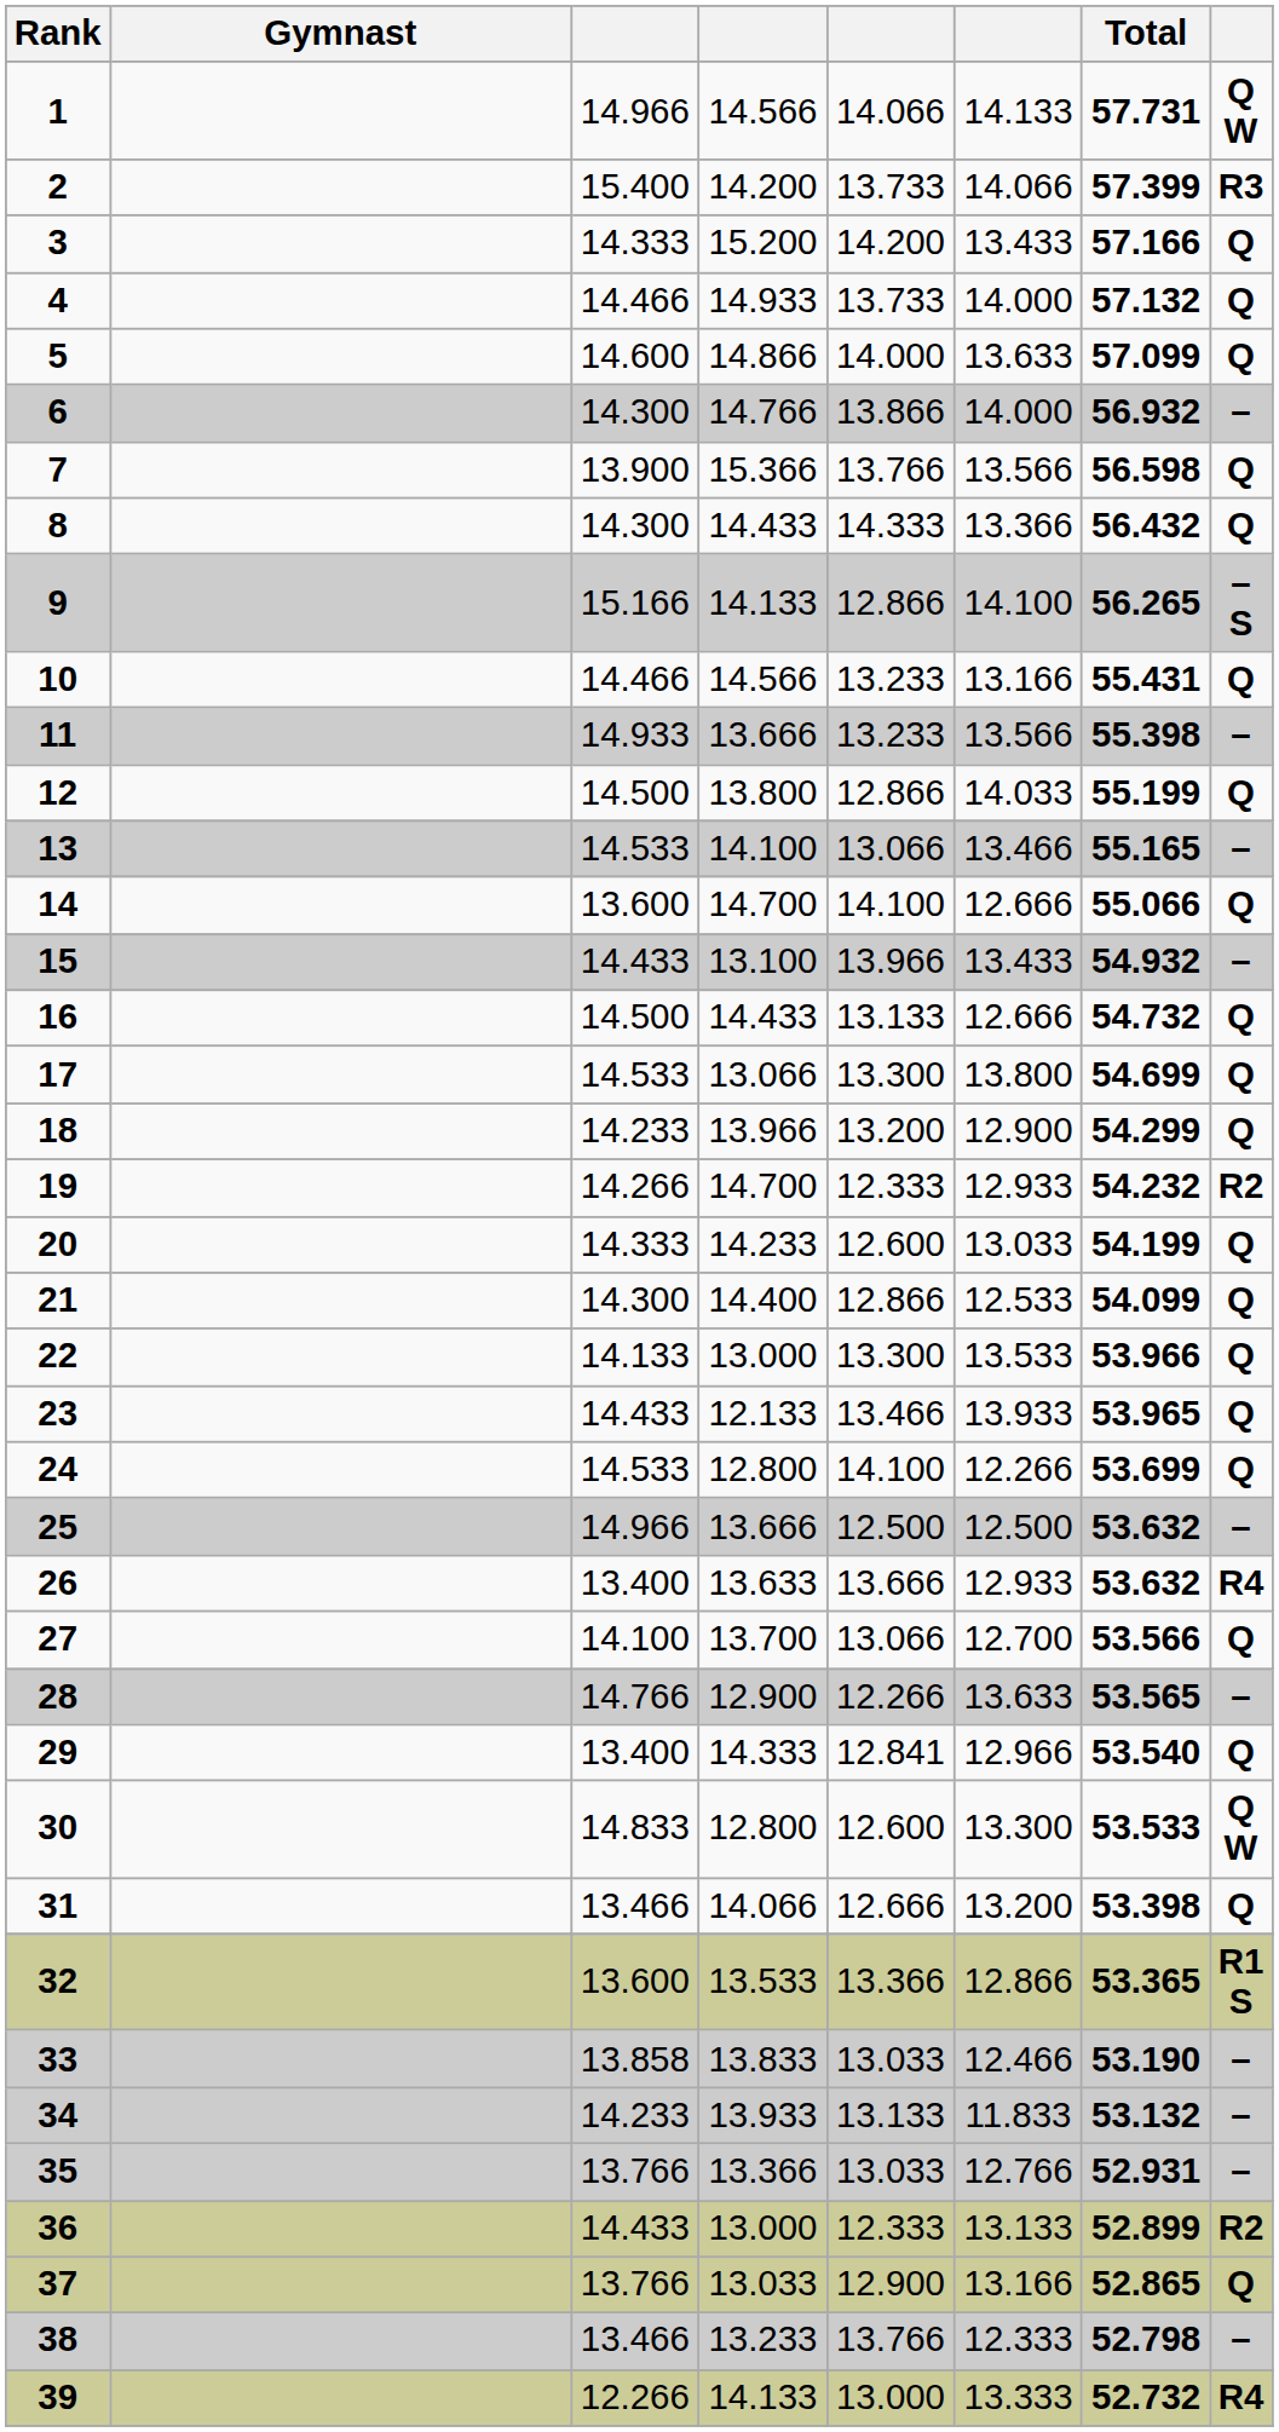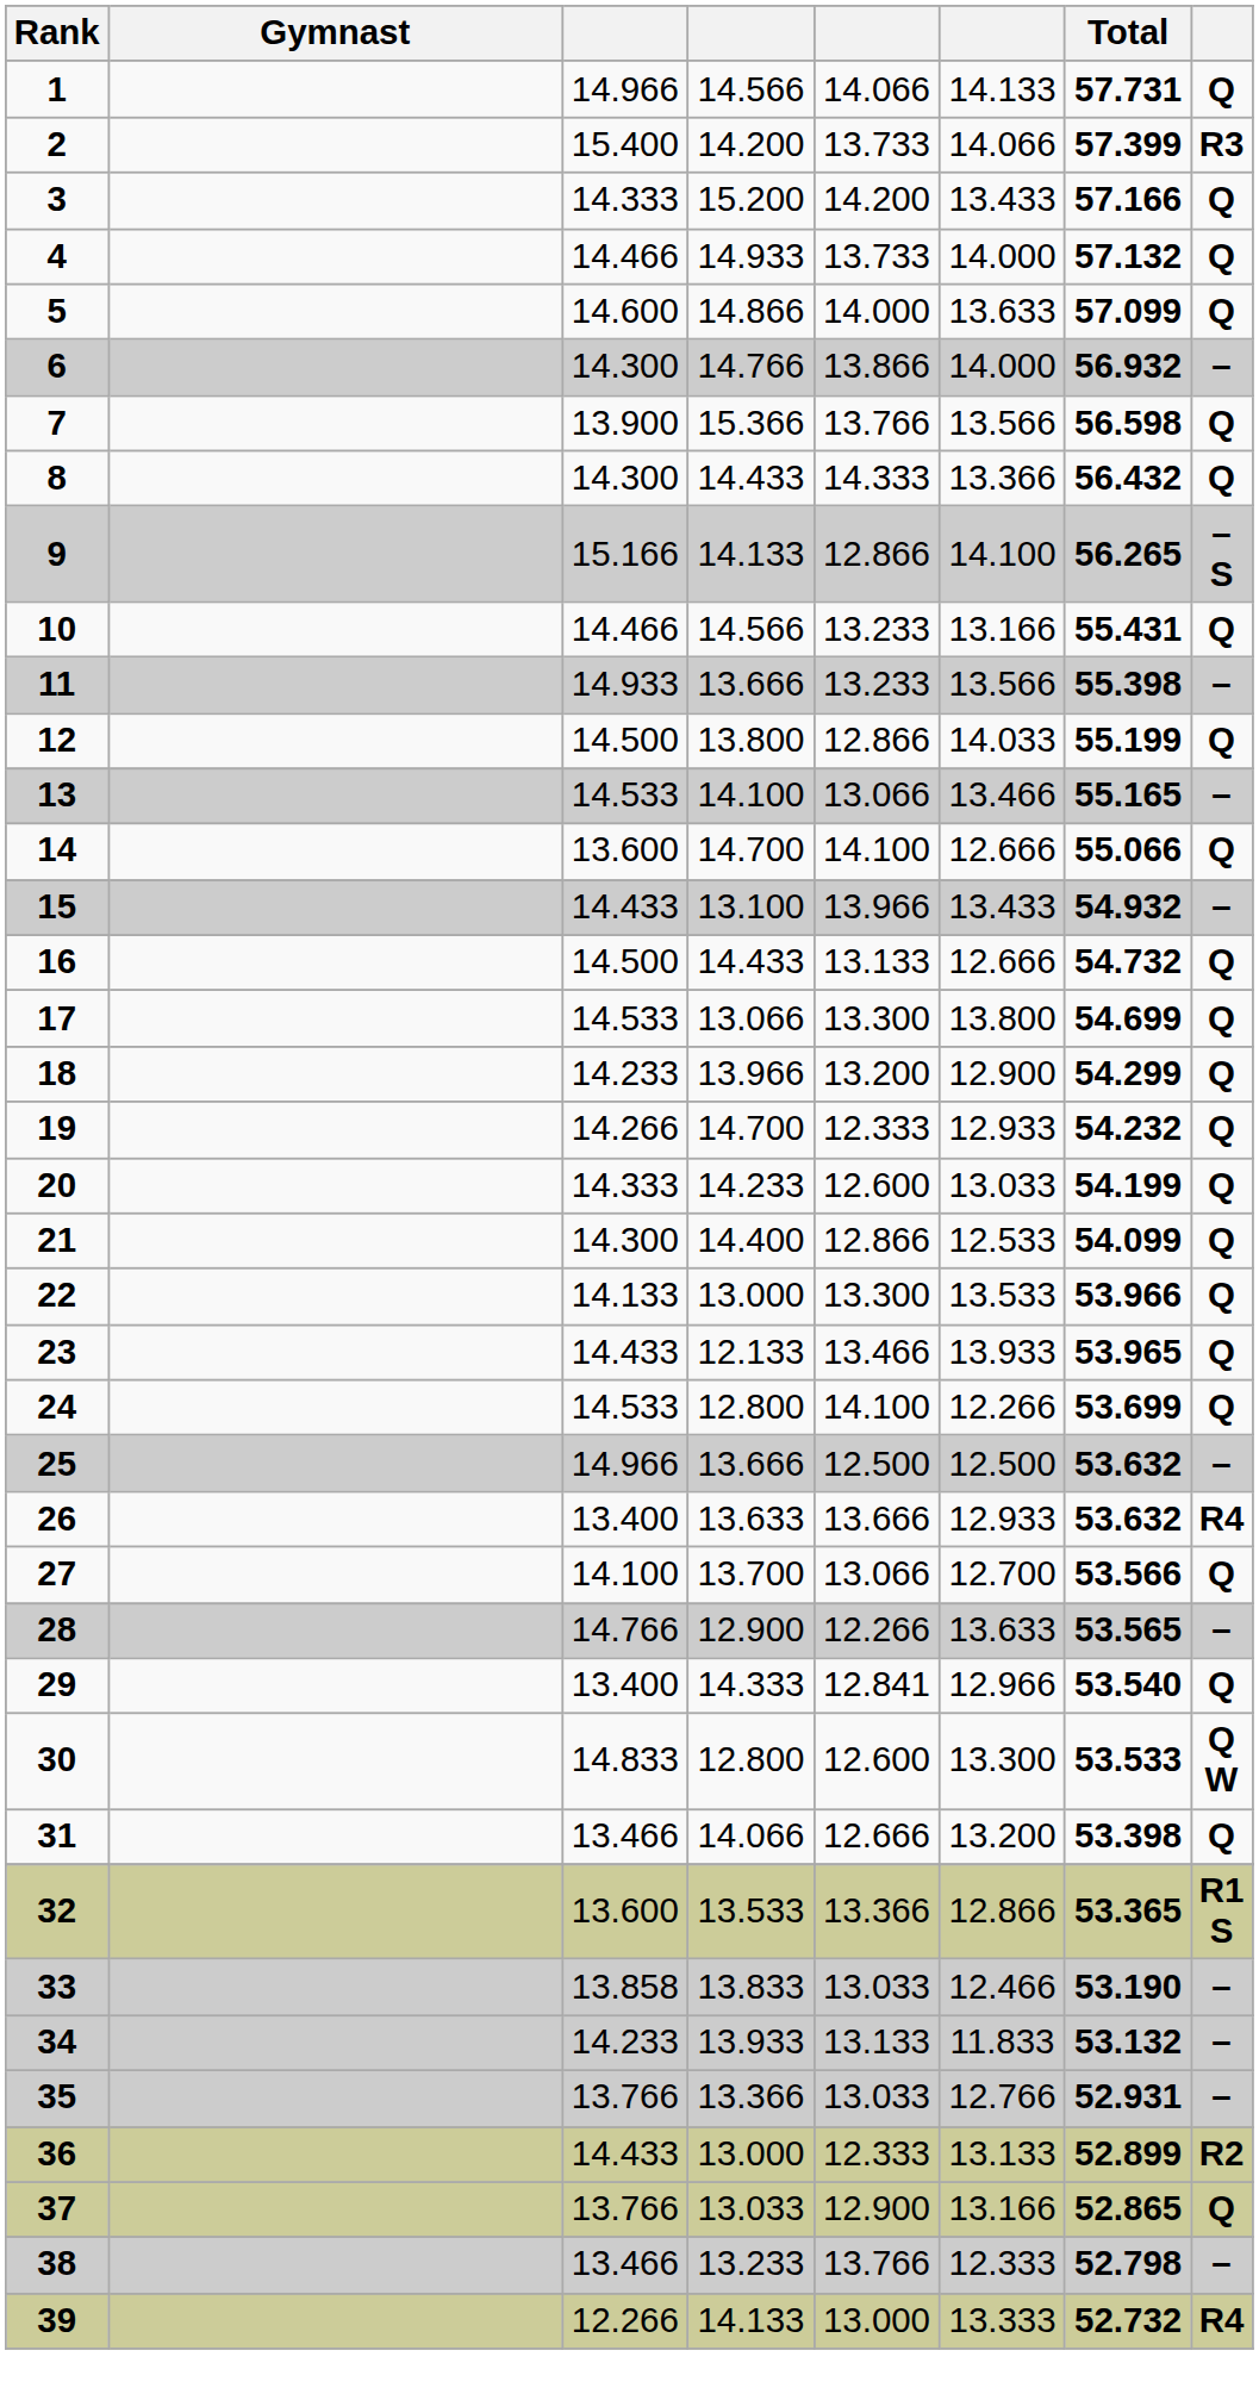 <table class="wikitable sortable" style="text-align:center; font-size:100%">
 <tr>
 <th scope="col" style="width:15px;">Rank</th>
 <th scope="col" style="width:200px;">Gymnast</th>
 <th scope="col" style="width:50px;"></th>
 <th scope="col" style="width:50px;"></th>
 <th scope="col" style="width:50px;"></th>
 <th scope="col" style="width:50px;"></th>
 <th scope="col" style="width:50px;">Total</th>
 <th scope="col" style="width:15px;"></th>
 </tr>
 <tr>
 <td scope="row" style="text-align:center;"><strong>1</strong></td>
 <td style="text-align:left;"></td>
 <td>14.966</td>
 <td>14.566</td>
 <td>14.066</td>
 <td>14.133</td>
 <td><strong>57.731</strong></td>
-<td><strong>Q W</strong></td>
+<td><strong>Q</strong></td>
 </tr>
 <tr>
 <td scope="row" style="text-align:center;"><strong>2</strong></td>
 <td style="text-align:left;"></td>
 <td>15.400</td>
 <td>14.200</td>
 <td>13.733</td>
 <td>14.066</td>
 <td><strong>57.399</strong></td>
 <td><strong>R3</strong></td>
 </tr>
 <tr>
 <td scope="row" style="text-align:center;"><strong>3</strong></td>
 <td style="text-align:left;"></td>
 <td>14.333</td>
 <td>15.200</td>
 <td>14.200</td>
 <td>13.433</td>
 <td><strong>57.166</strong></td>
 <td><strong>Q</strong></td>
 </tr>
 <tr>
 <td scope="row" style="text-align:center;"><strong>4</strong></td>
 <td style="text-align:left;"></td>
 <td>14.466</td>
 <td>14.933</td>
 <td>13.733</td>
 <td>14.000</td>
 <td><strong>57.132</strong></td>
 <td><strong>Q</strong></td>
 </tr>
 <tr>
 <td scope="row" style="text-align:center;"><strong>5</strong></td>
 <td style="text-align:left;"></td>
 <td>14.600</td>
 <td>14.866</td>
 <td>14.000</td>
 <td>13.633</td>
 <td><strong>57.099</strong></td>
 <td><strong>Q</strong></td>
 </tr>
 <tr style="background:#cccccc;">
 <td scope="row" style="text-align:center;"><strong>6</strong></td>
 <td style="text-align:left;"></td>
 <td>14.300</td>
 <td>14.766</td>
 <td>13.866</td>
 <td>14.000</td>
 <td><strong>56.932</strong></td>
 <td><strong>–</strong></td>
 </tr>
 <tr>
 <td scope="row" style="text-align:center;"><strong>7</strong></td>
 <td style="text-align:left;"></td>
 <td>13.900</td>
 <td>15.366</td>
 <td>13.766</td>
 <td>13.566</td>
 <td><strong>56.598</strong></td>
 <td><strong>Q</strong></td>
 </tr>
 <tr>
 <td scope="row" style="text-align:center;"><strong>8</strong></td>
 <td style="text-align:left;"></td>
 <td>14.300</td>
 <td>14.433</td>
 <td>14.333</td>
 <td>13.366</td>
 <td><strong>56.432</strong></td>
 <td><strong>Q</strong></td>
 </tr>
 <tr style="background:#cccccc;">
 <td scope="row" style="text-align:center;"><strong>9</strong></td>
 <td style="text-align:left;"></td>
 <td>15.166</td>
 <td>14.133</td>
 <td>12.866</td>
 <td>14.100</td>
 <td><strong>56.265</strong></td>
 <td><strong>–  S</strong></td>
 </tr>
 <tr>
 <td scope="row" style="text-align:center;"><strong>10</strong></td>
 <td style="text-align:left;"></td>
 <td>14.466</td>
 <td>14.566</td>
 <td>13.233</td>
 <td>13.166</td>
 <td><strong>55.431</strong></td>
 <td><strong>Q</strong></td>
 </tr>
 <tr style="background:#cccccc;">
 <td scope="row" style="text-align:center;"><strong>11</strong></td>
 <td style="text-align:left;"></td>
 <td>14.933</td>
 <td>13.666</td>
 <td>13.233</td>
 <td>13.566</td>
 <td><strong>55.398</strong></td>
 <td><strong>–</strong></td>
 </tr>
 <tr>
 <td scope="row" style="text-align:center;"><strong>12</strong></td>
 <td style="text-align:left;"></td>
 <td>14.500</td>
 <td>13.800</td>
 <td>12.866</td>
 <td>14.033</td>
 <td><strong>55.199</strong></td>
 <td><strong>Q</strong></td>
 </tr>
 <tr style="background:#cccccc;">
 <td scope="row" style="text-align:center;"><strong>13</strong></td>
 <td style="text-align:left;"></td>
 <td>14.533</td>
 <td>14.100</td>
 <td>13.066</td>
 <td>13.466</td>
 <td><strong>55.165</strong></td>
 <td><strong>–</strong></td>
 </tr>
 <tr>
 <td scope="row" style="text-align:center;"><strong>14</strong></td>
 <td style="text-align:left;"></td>
 <td>13.600</td>
 <td>14.700</td>
 <td>14.100</td>
 <td>12.666</td>
 <td><strong>55.066</strong></td>
 <td><strong>Q</strong></td>
 </tr>
 <tr style="background:#cccccc;">
 <td scope="row" style="text-align:center;"><strong>15</strong></td>
 <td style="text-align:left;"></td>
 <td>14.433</td>
 <td>13.100</td>
 <td>13.966</td>
 <td>13.433</td>
 <td><strong>54.932</strong></td>
 <td><strong>–</strong></td>
 </tr>
 <tr>
 <td scope="row" style="text-align:center;"><strong>16</strong></td>
 <td style="text-align:left;"></td>
 <td>14.500</td>
 <td>14.433</td>
 <td>13.133</td>
 <td>12.666</td>
 <td><strong>54.732</strong></td>
 <td><strong>Q</strong></td>
 </tr>
 <tr>
 <td scope="row" style="text-align:center;"><strong>17</strong></td>
 <td style="text-align:left;"></td>
 <td>14.533</td>
 <td>13.066</td>
 <td>13.300</td>
 <td>13.800</td>
 <td><strong>54.699</strong></td>
 <td><strong>Q</strong></td>
 </tr>
 <tr>
 <td scope="row" style="text-align:center;"><strong>18</strong></td>
 <td style="text-align:left;"></td>
 <td>14.233</td>
 <td>13.966</td>
 <td>13.200</td>
 <td>12.900</td>
 <td><strong>54.299</strong></td>
 <td><strong>Q</strong></td>
 </tr>
 <tr>
 <td scope="row" style="text-align:center;"><strong>19</strong></td>
 <td style="text-align:left;"></td>
 <td>14.266</td>
 <td>14.700</td>
 <td>12.333</td>
 <td>12.933</td>
 <td><strong>54.232</strong></td>
-<td><strong>R2</strong></td>
+<td><strong>Q</strong></td>
 </tr>
 <tr>
 <td scope="row" style="text-align:center;"><strong>20</strong></td>
 <td style="text-align:left;"></td>
 <td>14.333</td>
 <td>14.233</td>
 <td>12.600</td>
 <td>13.033</td>
 <td><strong>54.199</strong></td>
 <td><strong>Q</strong></td>
 </tr>
 <tr>
 <td scope="row" style="text-align:center;"><strong>21</strong></td>
 <td style="text-align:left;"></td>
 <td>14.300</td>
 <td>14.400</td>
 <td>12.866</td>
 <td>12.533</td>
 <td><strong>54.099</strong></td>
 <td><strong>Q</strong></td>
 </tr>
 <tr>
 <td scope="row" style="text-align:center;"><strong>22</strong></td>
 <td style="text-align:left;"></td>
 <td>14.133</td>
 <td>13.000</td>
 <td>13.300</td>
 <td>13.533</td>
 <td><strong>53.966</strong></td>
 <td><strong>Q</strong></td>
 </tr>
 <tr>
 <td scope="row" style="text-align:center;"><strong>23</strong></td>
 <td style="text-align:left;"></td>
 <td>14.433</td>
 <td>12.133</td>
 <td>13.466</td>
 <td>13.933</td>
 <td><strong>53.965</strong></td>
 <td><strong>Q</strong></td>
 </tr>
 <tr>
 <td scope="row" style="text-align:center;"><strong>24</strong></td>
 <td style="text-align:left;"></td>
 <td>14.533</td>
 <td>12.800</td>
 <td>14.100</td>
 <td>12.266</td>
 <td><strong>53.699</strong></td>
 <td><strong>Q</strong></td>
 </tr>
 <tr style="background:#cccccc;">
 <td scope="row" style="text-align:center;"><strong>25</strong></td>
 <td style="text-align:left;"></td>
 <td>14.966</td>
 <td>13.666</td>
 <td>12.500</td>
 <td>12.500</td>
 <td><strong>53.632</strong></td>
 <td><strong>–</strong></td>
 </tr>
 <tr>
 <td scope="row" style="text-align:center;"><strong>26</strong></td>
 <td style="text-align:left;"></td>
 <td>13.400</td>
 <td>13.633</td>
 <td>13.666</td>
 <td>12.933</td>
 <td><strong>53.632</strong></td>
 <td><strong>R4</strong></td>
 </tr>
 <tr>
 <td scope="row" style="text-align:center;"><strong>27</strong></td>
 <td style="text-align:left;"></td>
 <td>14.100</td>
 <td>13.700</td>
 <td>13.066</td>
 <td>12.700</td>
 <td><strong>53.566</strong></td>
 <td><strong>Q</strong></td>
 </tr>
 <tr style="background:#cccccc;">
 <td scope="row" style="text-align:center;"><strong>28</strong></td>
 <td style="text-align:left;"></td>
 <td>14.766</td>
 <td>12.900</td>
 <td>12.266</td>
 <td>13.633</td>
 <td><strong>53.565</strong></td>
 <td><strong>–</strong></td>
 </tr>
 <tr>
 <td scope="row" style="text-align:center;"><strong>29</strong></td>
 <td style="text-align:left;"></td>
 <td>13.400</td>
 <td>14.333</td>
 <td>12.841</td>
 <td>12.966</td>
 <td><strong>53.540</strong></td>
 <td><strong>Q</strong></td>
 </tr>
 <tr>
 <td scope="row" style="text-align:center;"><strong>30</strong></td>
 <td style="text-align:left;"></td>
 <td>14.833</td>
 <td>12.800</td>
 <td>12.600</td>
 <td>13.300</td>
 <td><strong>53.533</strong></td>
 <td><strong>Q W</strong></td>
 </tr>
 <tr>
 <td scope="row" style="text-align:center;"><strong>31</strong></td>
 <td style="text-align:left;"></td>
 <td>13.466</td>
 <td>14.066</td>
 <td>12.666</td>
 <td>13.200</td>
 <td><strong>53.398</strong></td>
 <td><strong>Q</strong></td>
 </tr>
 <tr>
 </tr>
 <tr style="background:#cccc99;">
 <td scope="row" style="text-align:center;"><strong>32</strong></td>
 <td style="text-align:left;"></td>
 <td>13.600</td>
 <td>13.533</td>
 <td>13.366</td>
 <td>12.866</td>
 <td><strong>53.365</strong></td>
 <td><strong>R1  S</strong></td>
 </tr>
 <tr style="background:#cccccc;">
 <td scope="row" style="text-align:center;"><strong>33</strong></td>
 <td style="text-align:left;"></td>
 <td>13.858</td>
 <td>13.833</td>
 <td>13.033</td>
 <td>12.466</td>
 <td><strong>53.190</strong></td>
 <td><strong>–</strong></td>
 </tr>
 <tr style="background:#cccccc;">
 <td scope="row" style="text-align:center;"><strong>34</strong></td>
 <td style="text-align:left;"></td>
 <td>14.233</td>
 <td>13.933</td>
 <td>13.133</td>
 <td>11.833</td>
 <td><strong>53.132</strong></td>
 <td><strong>–</strong></td>
 </tr>
 <tr style="background:#cccccc;">
 <td scope="row" style="text-align:center;"><strong>35</strong></td>
 <td style="text-align:left;"></td>
 <td>13.766</td>
 <td>13.366</td>
 <td>13.033</td>
 <td>12.766</td>
 <td><strong>52.931</strong></td>
 <td><strong>–</strong></td>
 </tr>
 <tr style="background:#cccc99;">
 <td scope="row" style="text-align:center;"><strong>36</strong></td>
 <td style="text-align:left;"></td>
 <td>14.433</td>
 <td>13.000</td>
 <td>12.333</td>
 <td>13.133</td>
 <td><strong>52.899</strong></td>
 <td><strong>R2</strong></td>
 </tr>
 <tr style="background:#cccc99;">
 <td scope="row" style="text-align:center;"><strong>37</strong></td>
 <td style="text-align:left;"></td>
 <td>13.766</td>
 <td>13.033</td>
 <td>12.900</td>
 <td>13.166</td>
 <td><strong>52.865</strong></td>
 <td><strong>Q</strong></td>
 </tr>
 <tr style="background:#cccccc;">
 <td scope="row" style="text-align:center;"><strong>38</strong></td>
 <td style="text-align:left;"></td>
 <td>13.466</td>
 <td>13.233</td>
 <td>13.766</td>
 <td>12.333</td>
 <td><strong>52.798</strong></td>
 <td><strong>–</strong></td>
 </tr>
 <tr style="background:#cccc99;">
 <td scope="row" style="text-align:center;"><strong>39</strong></td>
 <td style="text-align:left;"></td>
 <td>12.266</td>
 <td>14.133</td>
 <td>13.000</td>
 <td>13.333</td>
 <td><strong>52.732</strong></td>
 <td><strong>R4</strong></td>
 </tr>
 </table>
